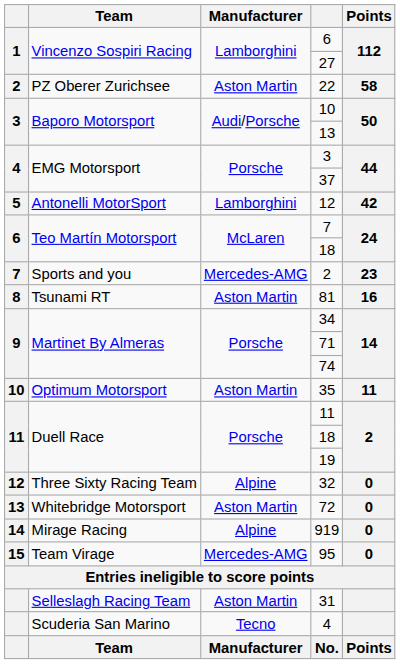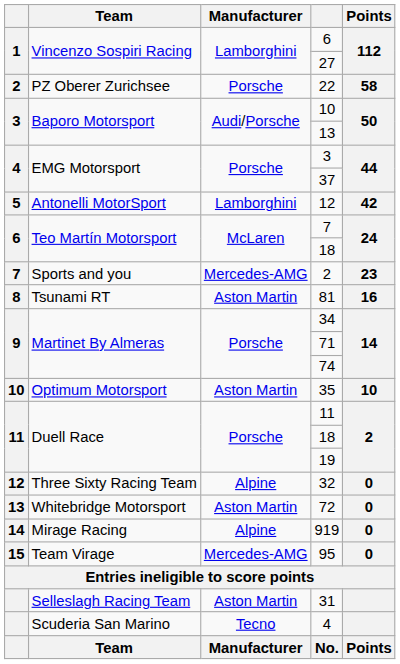 <table class="wikitable" style="font-size:85%; text-align:center">
 <tr>
 <th valign="middle"></th>
 <th valign="middle">Team</th>
 <th>Manufacturer</th>
 <th></th>
 <th valign="middle">Points</th>
 </tr>
 <tr>
 <th rowspan="2">1</th>
 <td rowspan="2" align="left"> <a href='#'>Vincenzo Sospiri Racing</a></td>
 <td rowspan="2" align="middle"><a href='#'>Lamborghini</a></td>
 <td>6</td>
 <th rowspan="2">112</th>
 </tr>
 <tr>
 <td>27</td>
 </tr>
 <tr>
 <th>2</th>
 <td align="left"> PZ Oberer Zurichsee</td>
-<td><a href='#'>Aston Martin</a></td>
+<td><a href='#'>Porsche</a></td>
 <td>22</td>
 <th>58</th>
 </tr>
 <tr>
 <th rowspan="2">3</th>
 <td rowspan="2" align="left"> <a href='#'>Baporo Motorsport</a></td>
 <td rowspan="2"><a href='#'>Audi</a>/<a href='#'>Porsche</a></td>
 <td>10</td>
 <th rowspan="2">50</th>
 </tr>
 <tr>
 <td>13</td>
 </tr>
 <tr>
 <th rowspan="2">4</th>
 <td rowspan="2" align="left"> EMG Motorsport</td>
 <td rowspan="2"><a href='#'>Porsche</a></td>
 <td>3</td>
 <th rowspan="2">44</th>
 </tr>
 <tr>
 <td>37</td>
 </tr>
 <tr>
 <th>5</th>
 <td align="left"> <a href='#'>Antonelli MotorSport</a></td>
 <td><a href='#'>Lamborghini</a></td>
 <td>12</td>
 <th>42</th>
 </tr>
 <tr>
 <th rowspan="2">6</th>
 <td rowspan="2" align="left"> <a href='#'>Teo Martín Motorsport</a></td>
 <td rowspan="2"><a href='#'>McLaren</a></td>
 <td>7</td>
 <th rowspan="2">24</th>
 </tr>
 <tr>
 <td>18</td>
 </tr>
 <tr>
 <th>7</th>
 <td align="left"> Sports and you</td>
 <td><a href='#'>Mercedes-AMG</a></td>
 <td>2</td>
 <th>23</th>
 </tr>
 <tr>
 <th>8</th>
 <td align="left"> Tsunami RT</td>
 <td><a href='#'>Aston Martin</a></td>
 <td>81</td>
 <th>16</th>
 </tr>
 <tr>
 <th rowspan="3">9</th>
 <td rowspan="3" align="left"> <a href='#'>Martinet By Almeras</a></td>
 <td rowspan="3"><a href='#'>Porsche</a></td>
 <td>34</td>
 <th rowspan="3">14</th>
 </tr>
 <tr>
 <td>71</td>
 </tr>
 <tr>
 <td>74</td>
 </tr>
 <tr>
 <th>10</th>
 <td align="left"> <a href='#'>Optimum Motorsport</a></td>
 <td><a href='#'>Aston Martin</a></td>
 <td>35</td>
-<th>11</th>
+<th>10</th>
 </tr>
 <tr>
 <th rowspan="3">11</th>
 <td rowspan="3" align="left"> Duell Race</td>
 <td rowspan="3"><a href='#'>Porsche</a></td>
 <td>11</td>
 <th rowspan="3">2</th>
 </tr>
 <tr>
 <td>18</td>
 </tr>
 <tr>
 <td>19</td>
 </tr>
 <tr>
 <th>12</th>
 <td align="left"> Three Sixty Racing Team</td>
 <td><a href='#'>Alpine</a></td>
 <td>32</td>
 <th>0</th>
 </tr>
 <tr>
 <th>13</th>
 <td align="left"> Whitebridge Motorsport</td>
 <td><a href='#'>Aston Martin</a></td>
 <td>72</td>
 <th>0</th>
 </tr>
 <tr>
 <th>14</th>
 <td align="left"> Mirage Racing</td>
 <td><a href='#'>Alpine</a></td>
 <td>919</td>
 <th>0</th>
 </tr>
 <tr>
 <th>15</th>
 <td align="left"> Team Virage</td>
 <td><a href='#'>Mercedes-AMG</a></td>
 <td>95</td>
 <th>0</th>
 </tr>
 <tr>
 <th colspan="5">Entries ineligible to score points</th>
 </tr>
 <tr>
 <th></th>
 <td align="left"> <a href='#'>Selleslagh Racing Team</a></td>
 <td><a href='#'>Aston Martin</a></td>
 <td>31</td>
 <th></th>
 </tr>
 <tr>
 <th></th>
 <td align="left"> Scuderia San Marino</td>
 <td><a href='#'>Tecno</a></td>
 <td>4</td>
 <th></th>
 </tr>
 <tr>
 <th valign="middle"></th>
 <th valign="middle">Team</th>
 <th>Manufacturer</th>
 <th>No.</th>
 <th valign="middle">Points</th>
 </tr>
 </table>
